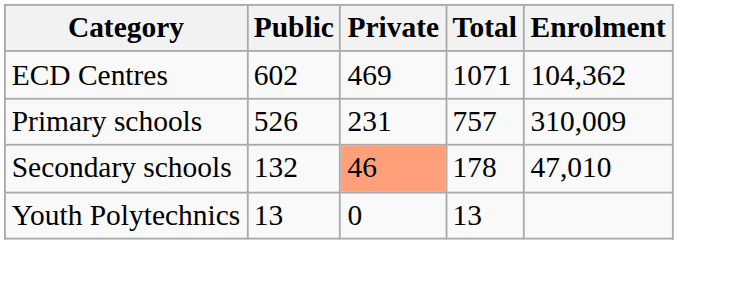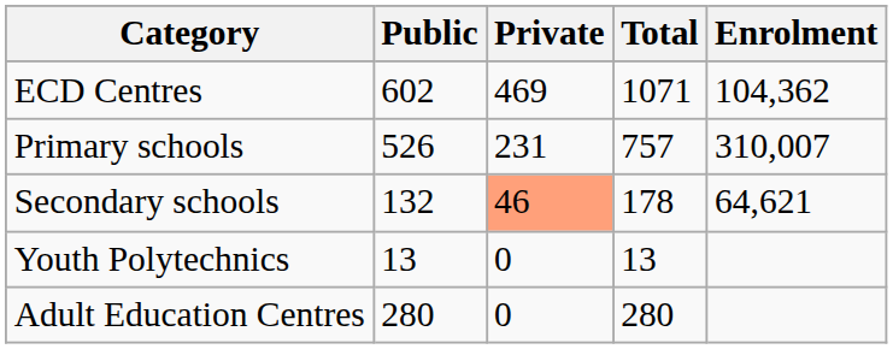 <table class="wikitable">
 <tr>
 <th>Category</th>
 <th>Public</th>
 <th>Private</th>
 <th>Total</th>
 <th>Enrolment</th>
 </tr>
 <tr>
 <td>ECD Centres</td>
 <td>602</td>
 <td>469</td>
 <td>1071</td>
 <td>104,362</td>
 </tr>
 <tr>
 <td>Primary schools</td>
 <td>526</td>
 <td>231</td>
 <td>757</td>
-<td>310,009</td>
+<td>310,007</td>
 </tr>
 <tr>
 <td>Secondary schools</td>
 <td>132</td>
 <td style="background: lightsalmon;">46</td>
 <td>178</td>
-<td>47,010</td>
+<td>64,621</td>
 </tr>
 <tr>
 <td>Youth Polytechnics</td>
 <td>13</td>
 <td>0</td>
 <td>13</td>
 <td></td>
 </tr>
+<tr>
+<td>Adult Education Centres</td>
+<td>280</td>
+<td>0</td>
+<td>280</td>
+<td></td>
+</tr>
 </table>
